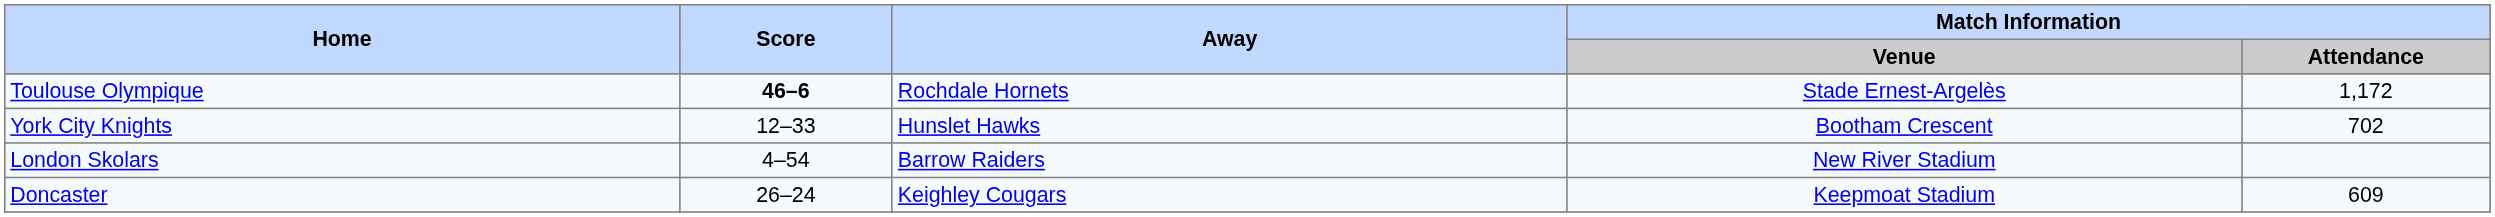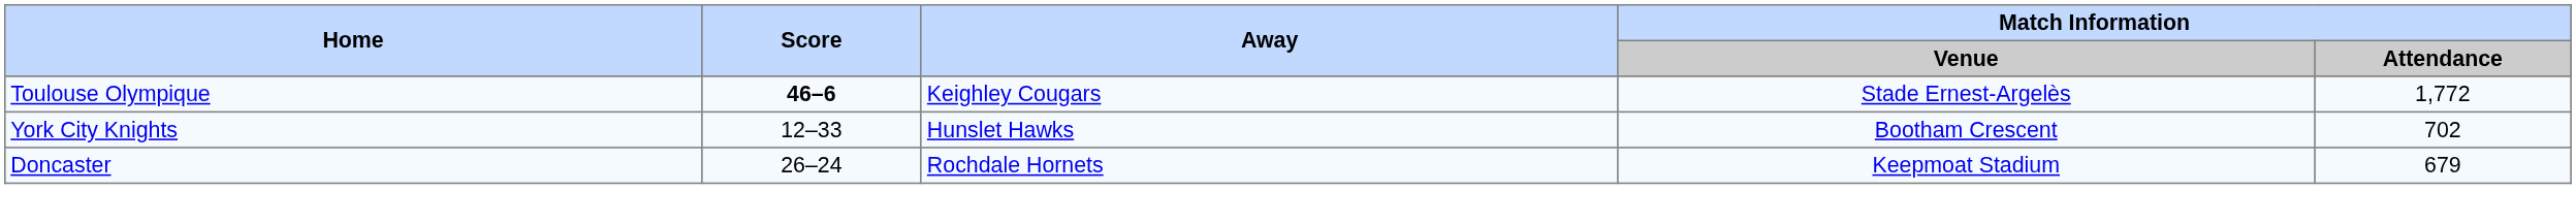 <table border=1 style="border-collapse:collapse; font-size:85%; text-align:center;" cellpadding=3 cellspacing=0 width=100%>
 <tr bgcolor=#C1D8FF>
 <th rowspan=2 width=19%>Home</th>
 <th rowspan=2 width=6%>Score</th>
 <th rowspan=2 width=19%>Away</th>
 <th colspan=2>Match Information</th>
 </tr>
 <tr bgcolor=#CCCCCC>
 <th width=19%>Venue</th>
 <th width=7%>Attendance</th>
 </tr>
 <tr bgcolor=#F5FAFF>
 <td align=left> <a href='#'>Toulouse Olympique</a></td>
 <td><strong>46–6</strong></td>
-<td align=left> <a href='#'>Rochdale Hornets</a></td>
+<td align=left> <a href='#'>Keighley Cougars</a></td>
 <td><a href='#'>Stade Ernest-Argelès</a></td>
-<td>1,172</td>
+<td>1,772</td>
 </tr>
 <tr bgcolor=#F5FAFF>
 <td align=left> <a href='#'>York City Knights</a></td>
 <td>12–33</td>
 <td align=left> <a href='#'>Hunslet Hawks</a></td>
 <td><a href='#'>Bootham Crescent</a></td>
 <td>702</td>
 </tr>
 <tr bgcolor=#F5FAFF>
-<td align=left> <a href='#'>London Skolars</a></td>
-<td>4–54</td>
-<td align=left> <a href='#'>Barrow Raiders</a></td>
-<td><a href='#'>New River Stadium</a></td>
-<td></td>
-</tr>
-<tr bgcolor=#F5FAFF>
 <td align=left> <a href='#'>Doncaster</a></td>
 <td>26–24</td>
-<td align=left> <a href='#'>Keighley Cougars</a></td>
+<td align=left> <a href='#'>Rochdale Hornets</a></td>
 <td><a href='#'>Keepmoat Stadium</a></td>
-<td>609</td>
+<td>679</td>
 </tr>
 </table>
